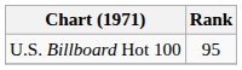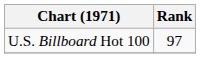 <table class="wikitable">
 <tr>
 <th>Chart (1971)</th>
 <th style="text-align:center;">Rank</th>
 </tr>
 <tr>
 <td>U.S. <em>Billboard</em> Hot 100</td>
-<td style="text-align:center;">95</td>
+<td style="text-align:center;">97</td>
 </tr>
 <tr>
 </tr>
 </table>
